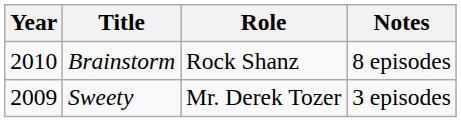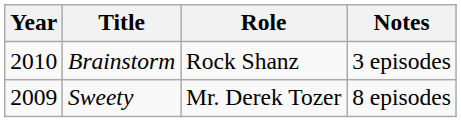 <table class="wikitable sortable">
 <tr>
 <th>Year</th>
 <th>Title</th>
 <th>Role</th>
 <th class="unsortable">Notes</th>
 </tr>
 <tr>
 <td>2010</td>
 <td><em>Brainstorm</em></td>
 <td>Rock Shanz</td>
-<td>8 episodes</td>
+<td>3 episodes</td>
 </tr>
 <tr>
 <td>2009</td>
 <td><em>Sweety</em></td>
 <td>Mr. Derek Tozer</td>
-<td>3 episodes</td>
+<td>8 episodes</td>
 </tr>
 </table>
